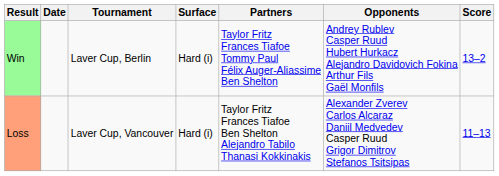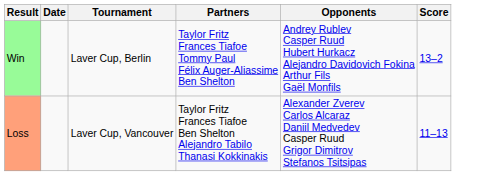 <table class="sortable wikitable">
 <tr>
 <th>Result</th>
 <th>Date</th>
 <th>Tournament</th>
-<th>Surface</th>
 <th>Partners</th>
 <th>Opponents</th>
 <th class="unsortable">Score</th>
 </tr>
 <tr>
 <td bgcolor=98fb98>Win</td>
 <td><a href='#'></a></td>
 <td>Laver Cup, Berlin</td>
-<td>Hard (i)</td>
 <td> <a href='#'>Taylor Fritz</a><br> <a href='#'>Frances Tiafoe</a><br> <a href='#'>Tommy Paul</a><br> <a href='#'>Félix Auger-Aliassime</a><br> <a href='#'>Ben Shelton</a></td>
 <td> <a href='#'>Andrey Rublev</a><br> <a href='#'>Casper Ruud</a><br> <a href='#'>Hubert Hurkacz</a><br> <a href='#'>Alejandro Davidovich Fokina</a><br> <a href='#'>Arthur Fils</a><br> <a href='#'>Gaël Monfils</a></td>
 <td><a href='#'>13–2</a></td>
 </tr>
 <tr>
 <td bgcolor=FFA07A>Loss</td>
 <td><a href='#'></a></td>
 <td>Laver Cup, Vancouver</td>
-<td>Hard (i)</td>
 <td> Taylor Fritz<br> Frances Tiafoe<br> Ben Shelton<br> <a href='#'>Alejandro Tabilo</a><br> <a href='#'>Thanasi Kokkinakis</a></td>
 <td> <a href='#'>Alexander Zverev</a><br> <a href='#'>Carlos Alcaraz</a><br> <a href='#'>Daniil Medvedev</a><br> Casper Ruud<br> <a href='#'>Grigor Dimitrov</a><br> <a href='#'>Stefanos Tsitsipas</a></td>
 <td><a href='#'>11–13</a></td>
 </tr>
 </table>
